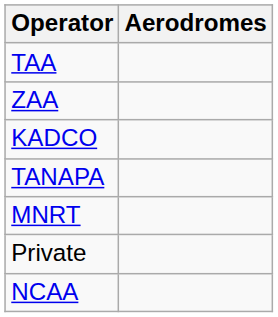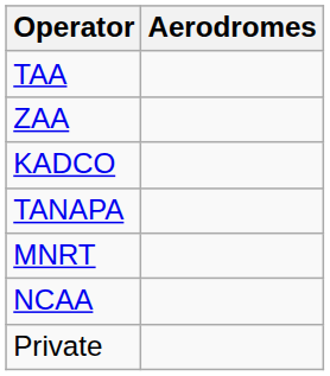 <table class="wikitable"  style="float: right">
 <tr>
 <th>Operator</th>
 <th>Aerodromes</th>
 </tr>
 <tr>
 <td><a href='#'>TAA</a></td>
 <td></td>
 </tr>
 <tr>
 <td><a href='#'>ZAA</a></td>
 <td></td>
 </tr>
 <tr>
 <td><a href='#'>KADCO</a></td>
 <td></td>
 </tr>
 <tr>
 <td><a href='#'>TANAPA</a></td>
 <td></td>
 </tr>
 <tr>
 <td><a href='#'>MNRT</a></td>
 <td></td>
 </tr>
 <tr>
+<td><a href='#'>NCAA</a></td>
+<td></td>
+</tr>
+<tr>
 <td>Private</td>
 <td></td>
 </tr>
-<tr>
-<td><a href='#'>NCAA</a></td>
-<td></td>
-</tr>
 </table>
